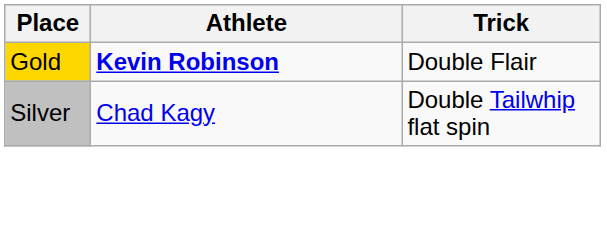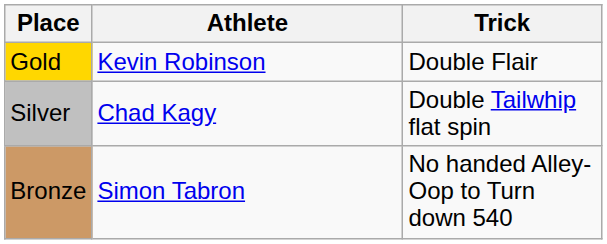 <table class="wikitable">
 <tr>
 <th width="50">Place</th>
 <th width="200">Athlete</th>
 <th width="125">Trick</th>
 </tr>
 <tr>
 <td style="background:gold;">Gold</td>
-<td><strong><a href='#'>Kevin Robinson</a></strong></td>
+<td><a href='#'>Kevin Robinson</a></td>
 <td>Double Flair</td>
 </tr>
 <tr>
 <td style="background:silver;">Silver</td>
 <td><a href='#'>Chad Kagy</a></td>
 <td>Double <a href='#'>Tailwhip</a> flat spin</td>
 </tr>
+<tr>
+<td style="background:#CC9966;">Bronze</td>
+<td><a href='#'>Simon Tabron</a></td>
+<td>No handed Alley-Oop to Turn down 540</td>
+</tr>
 </table>
